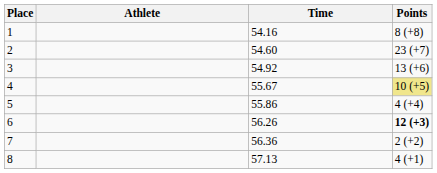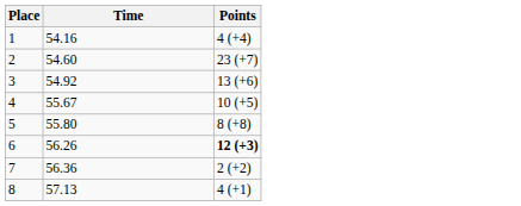 <table class="wikitable sortable">
 <tr>
 <th>Place</th>
-<th style="width:18em">Athlete</th>
 <th style="width:12em">Time</th>
 <th>Points</th>
 </tr>
 <tr>
 <td>1</td>
-<td></td>
 <td>54.16</td>
-<td>8 (+8)</td>
+<td>4 (+4)</td>
 </tr>
 <tr>
 <td>2</td>
-<td></td>
 <td>54.60</td>
 <td>23 (+7)</td>
 </tr>
 <tr>
 <td>3</td>
-<td></td>
 <td>54.92</td>
 <td>13 (+6)</td>
 </tr>
 <tr>
 <td>4</td>
-<td></td>
 <td>55.67</td>
-<td style="background: khaki;">10 (+5)</td>
+<td>10 (+5)</td>
 </tr>
 <tr>
 <td>5</td>
-<td></td>
-<td>55.86</td>
-<td>4 (+4)</td>
+<td>55.80</td>
+<td>8 (+8)</td>
 </tr>
 <tr>
 <td>6</td>
-<td></td>
 <td>56.26</td>
 <td><strong>12 (+3)</strong></td>
 </tr>
 <tr>
 <td>7</td>
-<td></td>
 <td>56.36</td>
 <td>2 (+2)</td>
 </tr>
 <tr>
 <td>8</td>
-<td></td>
 <td>57.13</td>
 <td>4 (+1)</td>
 </tr>
 </table>
